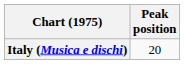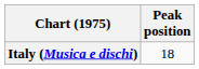 <table class="wikitable plainrowheaders" style="text-align:center">
 <tr>
 <th scope="col">Chart (1975)</th>
 <th scope="col">Peak<br>position</th>
 </tr>
 <tr>
 <th scope="row">Italy (<em><a href='#'>Musica e dischi</a></em>)</th>
-<td>20</td>
+<td>18</td>
 </tr>
 </table>
